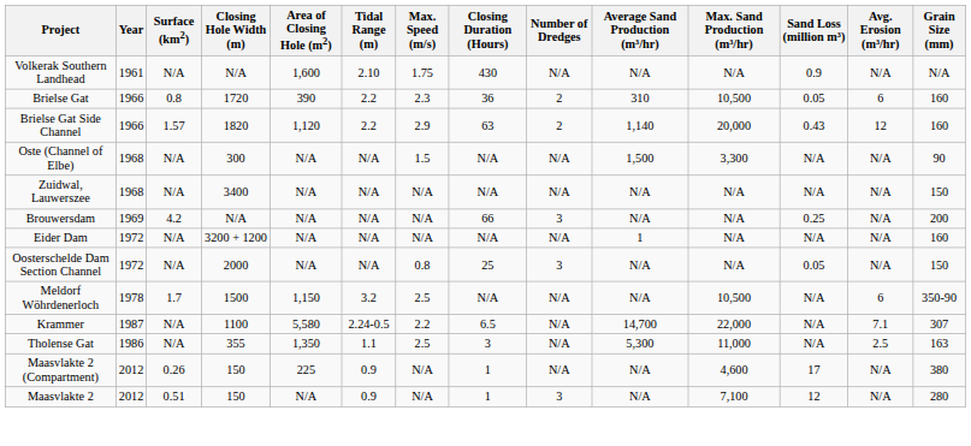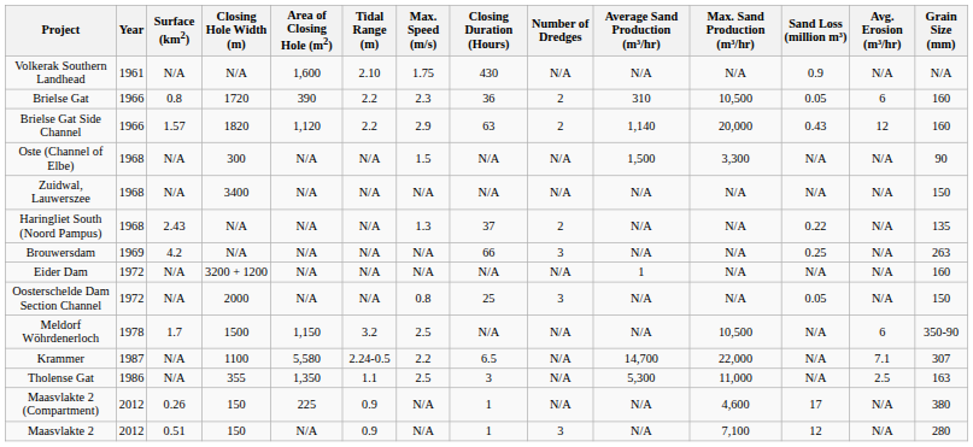 <table class="wikitable" style="text-align:center;">
 <tr>
 <th>Project</th>
 <th>Year</th>
 <th>Surface (km<sup>2</sup>)</th>
 <th>Closing Hole Width (m)</th>
 <th>Area of Closing Hole (m<sup>2</sup>)</th>
 <th>Tidal Range (m)</th>
 <th>Max. Speed (m/s)</th>
 <th>Closing Duration (Hours)</th>
 <th>Number of Dredges</th>
 <th>Average Sand Production (m³/hr)</th>
 <th>Max. Sand Production (m³/hr)</th>
 <th>Sand Loss (million m³)</th>
 <th>Avg. Erosion (m³/hr)</th>
 <th>Grain Size (mm)</th>
 </tr>
 <tr>
 <td>Volkerak Southern Landhead</td>
 <td>1961</td>
 <td>N/A</td>
 <td>N/A</td>
 <td>1,600</td>
 <td>2.10</td>
 <td>1.75</td>
 <td>430</td>
 <td>N/A</td>
 <td>N/A</td>
 <td>N/A</td>
 <td>0.9</td>
 <td>N/A</td>
 <td>N/A</td>
 </tr>
 <tr>
 <td>Brielse Gat</td>
 <td>1966</td>
 <td>0.8</td>
 <td>1720</td>
 <td>390</td>
 <td>2.2</td>
 <td>2.3</td>
 <td>36</td>
 <td>2</td>
 <td>310</td>
 <td>10,500</td>
 <td>0.05</td>
 <td>6</td>
 <td>160</td>
 </tr>
 <tr>
 <td>Brielse Gat Side Channel</td>
 <td>1966</td>
 <td>1.57</td>
 <td>1820</td>
 <td>1,120</td>
 <td>2.2</td>
 <td>2.9</td>
 <td>63</td>
 <td>2</td>
 <td>1,140</td>
 <td>20,000</td>
 <td>0.43</td>
 <td>12</td>
 <td>160</td>
 </tr>
 <tr>
 <td>Oste (Channel of Elbe)</td>
 <td>1968</td>
 <td>N/A</td>
 <td>300</td>
 <td>N/A</td>
 <td>N/A</td>
 <td>1.5</td>
 <td>N/A</td>
 <td>N/A</td>
 <td>1,500</td>
 <td>3,300</td>
 <td>N/A</td>
 <td>N/A</td>
 <td>90</td>
 </tr>
 <tr>
 <td>Zuidwal, Lauwerszee</td>
 <td>1968</td>
 <td>N/A</td>
 <td>3400</td>
 <td>N/A</td>
 <td>N/A</td>
 <td>N/A</td>
 <td>N/A</td>
 <td>N/A</td>
 <td>N/A</td>
 <td>N/A</td>
 <td>N/A</td>
 <td>N/A</td>
 <td>150</td>
 </tr>
 <tr>
+<td>Haringliet South (Noord Pampus)</td>
+<td>1968</td>
+<td>2.43</td>
+<td>N/A</td>
+<td>N/A</td>
+<td>N/A</td>
+<td>1.3</td>
+<td>37</td>
+<td>2</td>
+<td>N/A</td>
+<td>N/A</td>
+<td>0.22</td>
+<td>N/A</td>
+<td>135</td>
+</tr>
+<tr>
 <td>Brouwersdam</td>
 <td>1969</td>
 <td>4.2</td>
 <td>N/A</td>
 <td>N/A</td>
 <td>N/A</td>
 <td>N/A</td>
 <td>66</td>
 <td>3</td>
 <td>N/A</td>
 <td>N/A</td>
 <td>0.25</td>
 <td>N/A</td>
-<td>200</td>
+<td>263</td>
 </tr>
 <tr>
 <td>Eider Dam</td>
 <td>1972</td>
 <td>N/A</td>
 <td>3200 + 1200</td>
 <td>N/A</td>
 <td>N/A</td>
 <td>N/A</td>
 <td>N/A</td>
 <td>N/A</td>
 <td>1</td>
 <td>N/A</td>
 <td>N/A</td>
 <td>N/A</td>
 <td>160</td>
 </tr>
 <tr>
 <td>Oosterschelde Dam Section Channel</td>
 <td>1972</td>
 <td>N/A</td>
 <td>2000</td>
 <td>N/A</td>
 <td>N/A</td>
 <td>0.8</td>
 <td>25</td>
 <td>3</td>
 <td>N/A</td>
 <td>N/A</td>
 <td>0.05</td>
 <td>N/A</td>
 <td>150</td>
 </tr>
 <tr>
 <td>Meldorf Wöhrdenerloch</td>
 <td>1978</td>
 <td>1.7</td>
 <td>1500</td>
 <td>1,150</td>
 <td>3.2</td>
 <td>2.5</td>
 <td>N/A</td>
 <td>N/A</td>
 <td>N/A</td>
 <td>10,500</td>
 <td>N/A</td>
 <td>6</td>
 <td>350-90</td>
 </tr>
 <tr>
 <td>Krammer</td>
 <td>1987</td>
 <td>N/A</td>
 <td>1100</td>
 <td>5,580</td>
 <td>2.24-0.5</td>
 <td>2.2</td>
 <td>6.5</td>
 <td>N/A</td>
 <td>14,700</td>
 <td>22,000</td>
 <td>N/A</td>
 <td>7.1</td>
 <td>307</td>
 </tr>
 <tr>
 <td>Tholense Gat</td>
 <td>1986</td>
 <td>N/A</td>
 <td>355</td>
 <td>1,350</td>
 <td>1.1</td>
 <td>2.5</td>
 <td>3</td>
 <td>N/A</td>
 <td>5,300</td>
 <td>11,000</td>
 <td>N/A</td>
 <td>2.5</td>
 <td>163</td>
 </tr>
 <tr>
 <td>Maasvlakte 2 (Compartment)</td>
 <td>2012</td>
 <td>0.26</td>
 <td>150</td>
 <td>225</td>
 <td>0.9</td>
 <td>N/A</td>
 <td>1</td>
 <td>N/A</td>
 <td>N/A</td>
 <td>4,600</td>
 <td>17</td>
 <td>N/A</td>
 <td>380</td>
 </tr>
 <tr>
 <td>Maasvlakte 2</td>
 <td>2012</td>
 <td>0.51</td>
 <td>150</td>
 <td>N/A</td>
 <td>0.9</td>
 <td>N/A</td>
 <td>1</td>
 <td>3</td>
 <td>N/A</td>
 <td>7,100</td>
 <td>12</td>
 <td>N/A</td>
 <td>280</td>
 </tr>
 </table>
